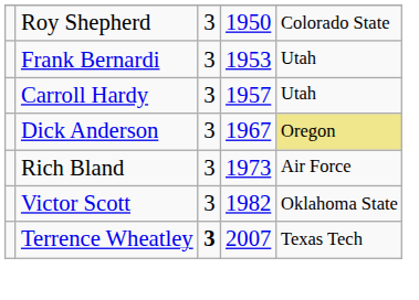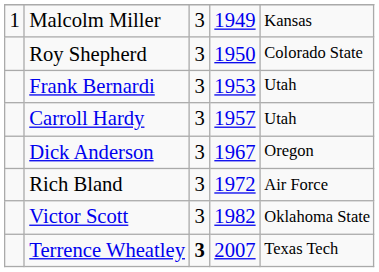 <table class="wikitable">
 <tr>
+</tr>
+<tr>
+<td>1</td>
+<td>Malcolm Miller</td>
+<td>3</td>
+<td><a href='#'>1949</a></td>
+<td style="font-size:80%;">Kansas</td>
 </tr>
 <tr>
 <td></td>
 <td>Roy Shepherd</td>
 <td>3</td>
 <td><a href='#'>1950</a></td>
 <td style="font-size:80%;">Colorado State</td>
 </tr>
 <tr>
 <td></td>
 <td><a href='#'>Frank Bernardi</a></td>
 <td>3</td>
 <td><a href='#'>1953</a></td>
 <td style="font-size:80%;">Utah</td>
 </tr>
 <tr>
 <td></td>
 <td><a href='#'>Carroll Hardy</a></td>
 <td>3</td>
 <td><a href='#'>1957</a></td>
 <td style="font-size:80%;">Utah</td>
 </tr>
 <tr>
 <td></td>
 <td><a href='#'>Dick Anderson</a></td>
 <td>3</td>
 <td><a href='#'>1967</a></td>
-<td style="background: khaki; font-size:80%;">Oregon</td>
+<td style="font-size:80%;">Oregon</td>
 </tr>
 <tr>
 <td></td>
 <td>Rich Bland</td>
 <td>3</td>
-<td><a href='#'>1973</a></td>
+<td><a href='#'>1972</a></td>
 <td style="font-size:80%;">Air Force</td>
 </tr>
 <tr>
 <td></td>
 <td><a href='#'>Victor Scott</a></td>
 <td>3</td>
 <td><a href='#'>1982</a></td>
 <td style="font-size:80%;">Oklahoma State</td>
 </tr>
 <tr>
 <td></td>
 <td><a href='#'>Terrence Wheatley</a></td>
 <td><strong>3</strong></td>
 <td><a href='#'>2007</a></td>
 <td style="font-size:80%;">Texas Tech</td>
 </tr>
 </table>
